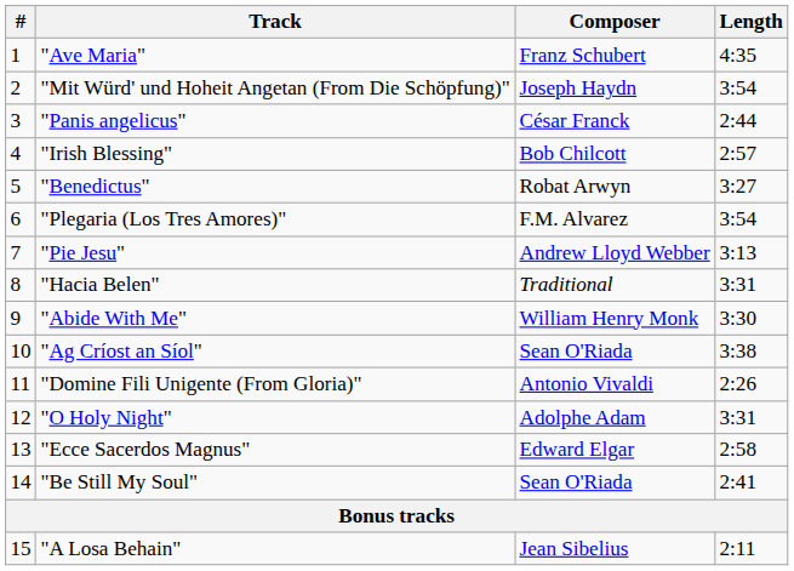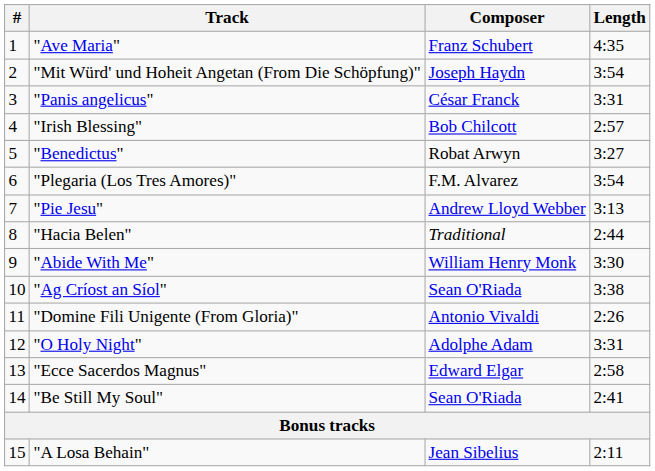 <table class="wikitable">
 <tr>
 <th>#</th>
 <th>Track</th>
 <th>Composer</th>
 <th>Length</th>
 </tr>
 <tr>
 <td>1</td>
 <td>"<a href='#'>Ave Maria</a>"</td>
 <td><a href='#'>Franz Schubert</a></td>
 <td>4:35</td>
 </tr>
 <tr>
 <td>2</td>
 <td>"Mit Würd' und Hoheit Angetan (From Die Schöpfung)"</td>
 <td><a href='#'>Joseph Haydn</a></td>
 <td>3:54</td>
 </tr>
 <tr>
 <td>3</td>
 <td>"<a href='#'>Panis angelicus</a>"</td>
 <td><a href='#'>César Franck</a></td>
-<td>2:44</td>
+<td>3:31</td>
 </tr>
 <tr>
 <td>4</td>
 <td>"Irish Blessing"</td>
 <td><a href='#'>Bob Chilcott</a></td>
 <td>2:57</td>
 </tr>
 <tr>
 <td>5</td>
 <td>"<a href='#'>Benedictus</a>"</td>
 <td>Robat Arwyn</td>
 <td>3:27</td>
 </tr>
 <tr>
 <td>6</td>
 <td>"Plegaria (Los Tres Amores)"</td>
 <td>F.M. Alvarez</td>
 <td>3:54</td>
 </tr>
 <tr>
 <td>7</td>
 <td>"<a href='#'>Pie Jesu</a>"</td>
 <td><a href='#'>Andrew Lloyd Webber</a></td>
 <td>3:13</td>
 </tr>
 <tr>
 <td>8</td>
 <td>"Hacia Belen"</td>
 <td><em>Traditional</em></td>
-<td>3:31</td>
+<td>2:44</td>
 </tr>
 <tr>
 <td>9</td>
 <td>"<a href='#'>Abide With Me</a>"</td>
 <td><a href='#'>William Henry Monk</a></td>
 <td>3:30</td>
 </tr>
 <tr>
 <td>10</td>
 <td>"<a href='#'>Ag Críost an Síol</a>"</td>
 <td><a href='#'>Sean O'Riada</a></td>
 <td>3:38</td>
 </tr>
 <tr>
 <td>11</td>
 <td>"Domine Fili Unigente (From Gloria)"</td>
 <td><a href='#'>Antonio Vivaldi</a></td>
 <td>2:26</td>
 </tr>
 <tr>
 <td>12</td>
 <td>"<a href='#'>O Holy Night</a>"</td>
 <td><a href='#'>Adolphe Adam</a></td>
 <td>3:31</td>
 </tr>
 <tr>
 <td>13</td>
 <td>"Ecce Sacerdos Magnus"</td>
 <td><a href='#'>Edward Elgar</a></td>
 <td>2:58</td>
 </tr>
 <tr>
 <td>14</td>
 <td>"Be Still My Soul"</td>
 <td><a href='#'>Sean O'Riada</a></td>
 <td>2:41</td>
 </tr>
 <tr>
 <th colspan="4" align="center">Bonus tracks</th>
 </tr>
 <tr>
 <td>15</td>
 <td>"A Losa Behain"</td>
 <td><a href='#'>Jean Sibelius</a></td>
 <td>2:11</td>
 </tr>
 </table>
